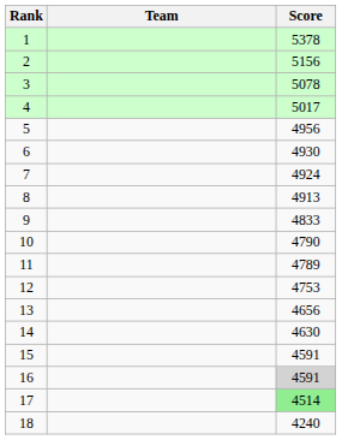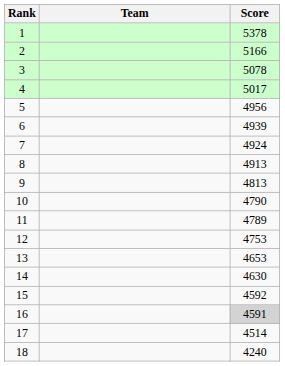 <table class=wikitable style="text-align:center">
 <tr>
 <th width=40>Rank</th>
 <th width=250>Team</th>
 <th width=60>Score</th>
 </tr>
 <tr bgcolor="ccffcc">
 <td>1</td>
 <td align=left></td>
 <td>5378</td>
 </tr>
 <tr bgcolor="ccffcc">
 <td>2</td>
 <td align=left></td>
-<td>5156</td>
+<td>5166</td>
 </tr>
 <tr bgcolor="ccffcc">
 <td>3</td>
 <td align=left></td>
 <td>5078</td>
 </tr>
 <tr bgcolor="ccffcc">
 <td>4</td>
 <td align=left></td>
 <td>5017</td>
 </tr>
 <tr>
 <td>5</td>
 <td align=left></td>
 <td>4956</td>
 </tr>
 <tr>
 <td>6</td>
 <td align=left></td>
-<td>4930</td>
+<td>4939</td>
 </tr>
 <tr>
 <td>7</td>
 <td align=left></td>
 <td>4924</td>
 </tr>
 <tr>
 <td>8</td>
 <td align=left></td>
 <td>4913</td>
 </tr>
 <tr>
 <td>9</td>
 <td align=left></td>
-<td>4833</td>
+<td>4813</td>
 </tr>
 <tr>
 <td>10</td>
 <td align=left></td>
 <td>4790</td>
 </tr>
 <tr>
 <td>11</td>
 <td align=left></td>
 <td>4789</td>
 </tr>
 <tr>
 <td>12</td>
 <td align=left></td>
 <td>4753</td>
 </tr>
 <tr>
 <td>13</td>
 <td align=left></td>
-<td>4656</td>
+<td>4653</td>
 </tr>
 <tr>
 <td>14</td>
 <td align=left></td>
 <td>4630</td>
 </tr>
 <tr>
 <td>15</td>
 <td align=left></td>
-<td>4591</td>
+<td>4592</td>
 </tr>
 <tr>
 <td>16</td>
 <td align=left></td>
 <td style="background: lightgrey;">4591</td>
 </tr>
 <tr>
 <td>17</td>
 <td align=left></td>
-<td style="background: lightgreen;">4514</td>
+<td>4514</td>
 </tr>
 <tr>
 <td>18</td>
 <td align=left></td>
 <td>4240</td>
 </tr>
 </table>
